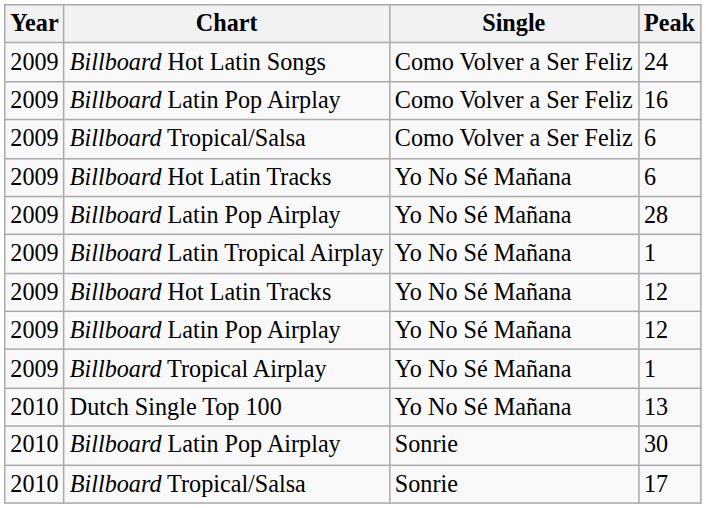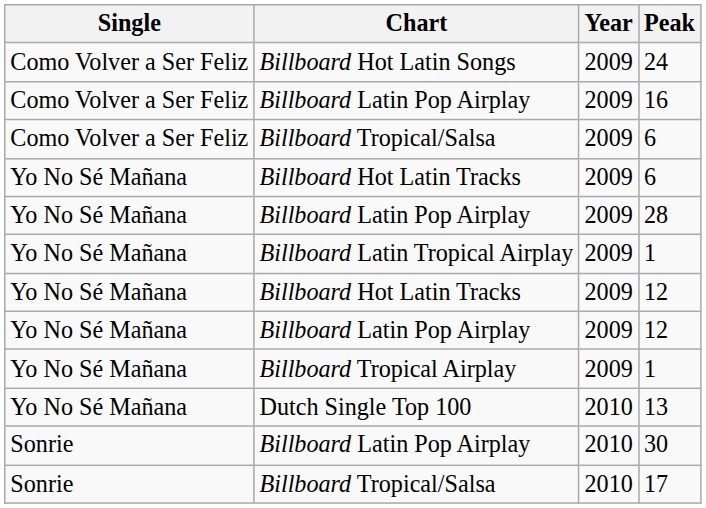 <table class="wikitable">
 <tr>
+<th>Single</th>
+<th>Chart</th>
 <th>Year</th>
-<th>Chart</th>
-<th>Single</th>
 <th>Peak</th>
 </tr>
 <tr>
+<td>Como Volver a Ser Feliz</td>
+<td><em>Billboard</em> Hot Latin Songs</td>
 <td>2009</td>
-<td><em>Billboard</em> Hot Latin Songs</td>
-<td>Como Volver a Ser Feliz</td>
 <td>24</td>
 </tr>
 <tr>
+<td>Como Volver a Ser Feliz</td>
+<td><em>Billboard</em> Latin Pop Airplay</td>
 <td>2009</td>
-<td><em>Billboard</em> Latin Pop Airplay</td>
-<td>Como Volver a Ser Feliz</td>
 <td>16</td>
 </tr>
 <tr>
+<td>Como Volver a Ser Feliz</td>
+<td><em>Billboard</em> Tropical/Salsa</td>
 <td>2009</td>
-<td><em>Billboard</em> Tropical/Salsa</td>
-<td>Como Volver a Ser Feliz</td>
 <td>6</td>
 </tr>
 <tr>
+<td>Yo No Sé Mañana</td>
+<td><em>Billboard</em> Hot Latin Tracks</td>
 <td>2009</td>
-<td><em>Billboard</em> Hot Latin Tracks</td>
-<td>Yo No Sé Mañana</td>
 <td>6</td>
 </tr>
 <tr>
+<td>Yo No Sé Mañana</td>
+<td><em>Billboard</em> Latin Pop Airplay</td>
 <td>2009</td>
-<td><em>Billboard</em> Latin Pop Airplay</td>
-<td>Yo No Sé Mañana</td>
 <td>28</td>
 </tr>
 <tr>
+<td>Yo No Sé Mañana</td>
+<td><em>Billboard</em> Latin Tropical Airplay</td>
 <td>2009</td>
-<td><em>Billboard</em> Latin Tropical Airplay</td>
-<td>Yo No Sé Mañana</td>
 <td>1</td>
 </tr>
 <tr>
+<td>Yo No Sé Mañana</td>
+<td><em>Billboard</em> Hot Latin Tracks</td>
 <td>2009</td>
-<td><em>Billboard</em> Hot Latin Tracks</td>
-<td>Yo No Sé Mañana</td>
 <td>12</td>
 </tr>
 <tr>
+<td>Yo No Sé Mañana</td>
+<td><em>Billboard</em> Latin Pop Airplay</td>
 <td>2009</td>
-<td><em>Billboard</em> Latin Pop Airplay</td>
-<td>Yo No Sé Mañana</td>
 <td>12</td>
 </tr>
 <tr>
+<td>Yo No Sé Mañana</td>
+<td><em>Billboard</em> Tropical Airplay</td>
 <td>2009</td>
-<td><em>Billboard</em> Tropical Airplay</td>
-<td>Yo No Sé Mañana</td>
 <td>1</td>
 </tr>
 <tr>
+<td>Yo No Sé Mañana</td>
+<td>Dutch Single Top 100</td>
 <td>2010</td>
-<td>Dutch Single Top 100</td>
-<td>Yo No Sé Mañana</td>
 <td>13</td>
 </tr>
 <tr>
+<td>Sonrie</td>
+<td><em>Billboard</em> Latin Pop Airplay</td>
 <td>2010</td>
-<td><em>Billboard</em> Latin Pop Airplay</td>
-<td>Sonrie</td>
 <td>30</td>
 </tr>
 <tr>
+<td>Sonrie</td>
+<td><em>Billboard</em> Tropical/Salsa</td>
 <td>2010</td>
-<td><em>Billboard</em> Tropical/Salsa</td>
-<td>Sonrie</td>
 <td>17</td>
 </tr>
 </table>
